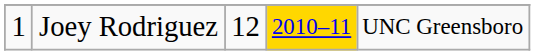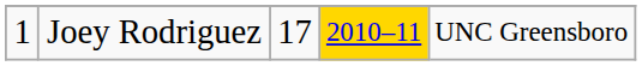 <table class="wikitable">
 <tr>
 </tr>
 <tr>
 <td>1</td>
 <td>Joey Rodriguez</td>
-<td>12</td>
+<td>17</td>
 <td style="background: gold; font-size:80%;"><a href='#'>2010–11</a></td>
 <td style="font-size:80%;">UNC Greensboro</td>
 </tr>
 </table>
